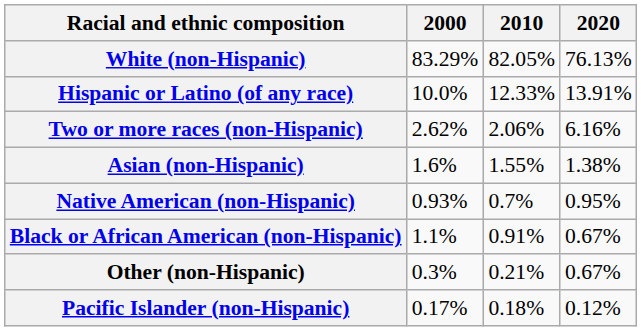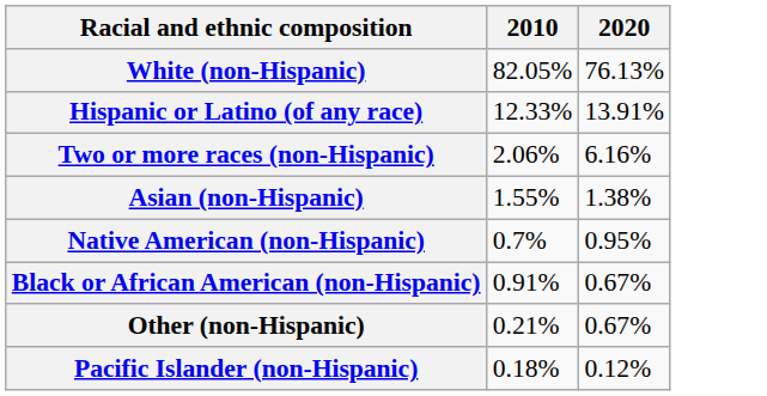 <table class="wikitable sortable collapsible" style="font-size: 90%;">
 <tr>
 <th>Racial and ethnic composition</th>
-<th>2000</th>
 <th>2010</th>
 <th>2020</th>
 </tr>
 <tr>
 <th><a href='#'>White (non-Hispanic)</a></th>
-<td>83.29%</td>
 <td>82.05%</td>
 <td>76.13%</td>
 </tr>
 <tr>
 <th><a href='#'>Hispanic or Latino (of any race)</a></th>
-<td>10.0%</td>
 <td>12.33%</td>
 <td>13.91%</td>
 </tr>
 <tr>
 <th><a href='#'>Two or more races (non-Hispanic)</a></th>
-<td>2.62%</td>
 <td>2.06%</td>
 <td>6.16%</td>
 </tr>
 <tr>
 <th><a href='#'>Asian (non-Hispanic)</a></th>
-<td>1.6%</td>
 <td>1.55%</td>
 <td>1.38%</td>
 </tr>
 <tr>
 <th><a href='#'>Native American (non-Hispanic)</a></th>
-<td>0.93%</td>
 <td>0.7%</td>
 <td>0.95%</td>
 </tr>
 <tr>
 <th><a href='#'>Black or African American (non-Hispanic)</a></th>
-<td>1.1%</td>
 <td>0.91%</td>
 <td>0.67%</td>
 </tr>
 <tr>
 <th>Other (non-Hispanic)</th>
-<td>0.3%</td>
 <td>0.21%</td>
 <td>0.67%</td>
 </tr>
 <tr>
 <th><a href='#'>Pacific Islander (non-Hispanic)</a></th>
-<td>0.17%</td>
 <td>0.18%</td>
 <td>0.12%</td>
 </tr>
 </table>
